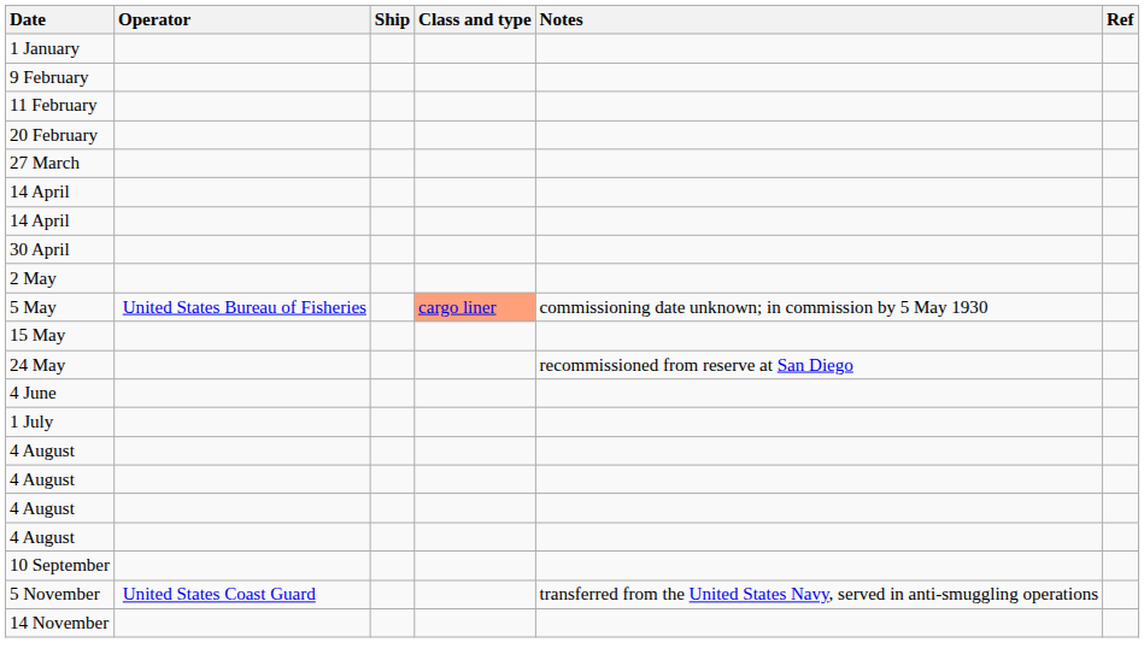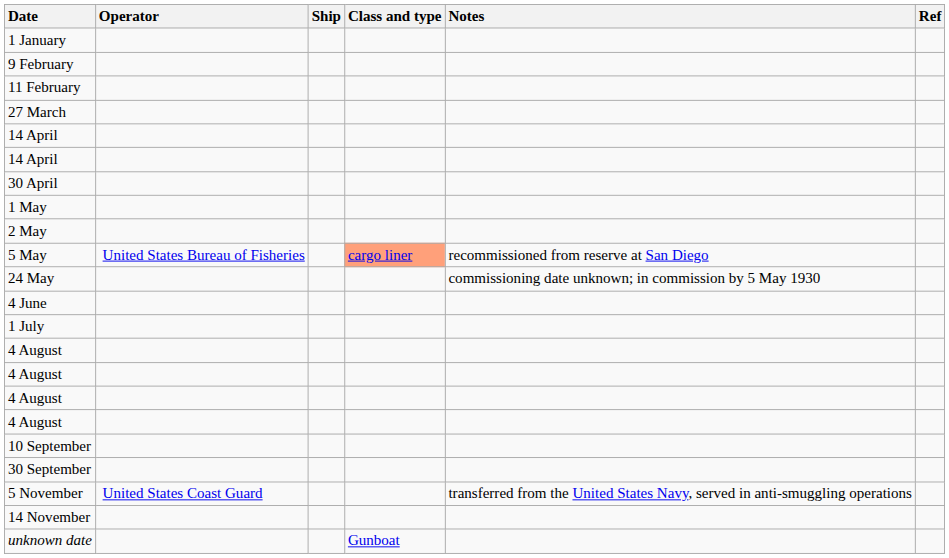 <table class="wikitable nowraplinks sortable">
 <tr>
 <th style="text-align: left;">Date</th>
 <th style="text-align: left;">Operator</th>
 <th style="text-align: left;">Ship</th>
 <th style="text-align: left;">Class and type</th>
 <th style="text-align: left;">Notes</th>
 <th style="text-align: left;">Ref</th>
 </tr>
 <tr>
 <td>1 January</td>
 <td></td>
 <td><strong></strong></td>
 <td></td>
 <td></td>
 <td></td>
 </tr>
 <tr>
 <td>9 February</td>
 <td></td>
 <td><strong></strong></td>
 <td></td>
 <td></td>
 <td></td>
 </tr>
 <tr>
 <td>11 February</td>
-<td></td>
-<td><strong></strong></td>
-<td></td>
-<td></td>
-<td></td>
-</tr>
-<tr>
-<td>20 February</td>
 <td></td>
 <td><strong></strong></td>
 <td></td>
 <td></td>
 <td></td>
 </tr>
 <tr>
 <td>27 March</td>
 <td></td>
 <td><strong></strong></td>
 <td></td>
 <td></td>
 <td></td>
 </tr>
 <tr>
 <td>14 April</td>
 <td></td>
 <td><strong></strong></td>
 <td></td>
 <td></td>
 <td></td>
 </tr>
 <tr>
 <td>14 April</td>
 <td></td>
 <td><strong></strong></td>
 <td></td>
 <td></td>
 <td></td>
 </tr>
 <tr>
 <td>30 April</td>
 <td></td>
 <td><strong></strong></td>
 <td></td>
 <td></td>
 <td></td>
 </tr>
 <tr>
+<td>1 May</td>
+<td></td>
+<td><strong></strong></td>
+<td></td>
+<td></td>
+<td></td>
+</tr>
+<tr>
 <td>2 May</td>
 <td></td>
 <td><strong></strong></td>
 <td></td>
 <td></td>
 <td></td>
 </tr>
 <tr>
 <td>5 May</td>
 <td> <a href='#'>United States Bureau of Fisheries</a></td>
 <td><strong></strong></td>
 <td style="background: lightsalmon;"><a href='#'>cargo liner</a></td>
-<td>commissioning date unknown; in commission by 5 May 1930</td>
-<td></td>
-</tr>
-<tr>
-<td>15 May</td>
-<td></td>
-<td><strong></strong></td>
-<td></td>
-<td></td>
+<td>recommissioned from reserve at <a href='#'>San Diego</a></td>
 <td></td>
 </tr>
 <tr>
 <td>24 May</td>
 <td></td>
 <td><strong></strong></td>
 <td></td>
-<td>recommissioned from reserve at <a href='#'>San Diego</a></td>
+<td>commissioning date unknown; in commission by 5 May 1930</td>
 <td></td>
 </tr>
 <tr>
 <td>4 June</td>
 <td></td>
 <td><strong></strong></td>
 <td></td>
 <td></td>
 <td></td>
 </tr>
 <tr>
 <td>1 July</td>
 <td></td>
 <td><strong></strong></td>
 <td></td>
 <td></td>
 <td></td>
 </tr>
 <tr>
 <td>4 August</td>
 <td></td>
 <td><strong></strong></td>
 <td></td>
 <td></td>
 <td></td>
 </tr>
 <tr>
 <td>4 August</td>
 <td></td>
 <td><strong></strong></td>
 <td></td>
 <td></td>
 <td></td>
 </tr>
 <tr>
 <td>4 August</td>
 <td></td>
 <td><strong></strong></td>
 <td></td>
 <td></td>
 <td></td>
 </tr>
 <tr>
 <td>4 August</td>
 <td></td>
 <td><strong></strong></td>
 <td></td>
 <td></td>
 <td></td>
 </tr>
 <tr>
 <td>10 September</td>
 <td></td>
 <td><strong></strong></td>
 <td></td>
 <td></td>
 <td></td>
 </tr>
 <tr>
+<td>30 September</td>
+<td></td>
+<td><strong></strong></td>
+<td></td>
+<td></td>
+<td></td>
+</tr>
+<tr>
 <td>5 November</td>
 <td> <a href='#'>United States Coast Guard</a></td>
 <td><strong></strong></td>
 <td></td>
 <td>transferred from the <a href='#'>United States Navy</a>, served in anti-smuggling operations</td>
 <td></td>
 </tr>
 <tr>
 <td>14 November</td>
 <td></td>
 <td><strong></strong></td>
 <td></td>
 <td></td>
 <td></td>
 </tr>
+<tr>
+<td><em>unknown date</em></td>
+<td></td>
+<td><strong></strong></td>
+<td><a href='#'>Gunboat</a></td>
+<td></td>
+<td></td>
+</tr>
 </table>
